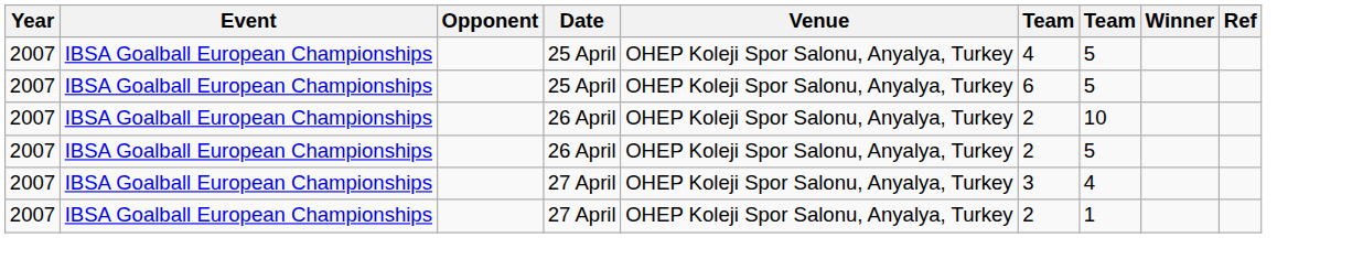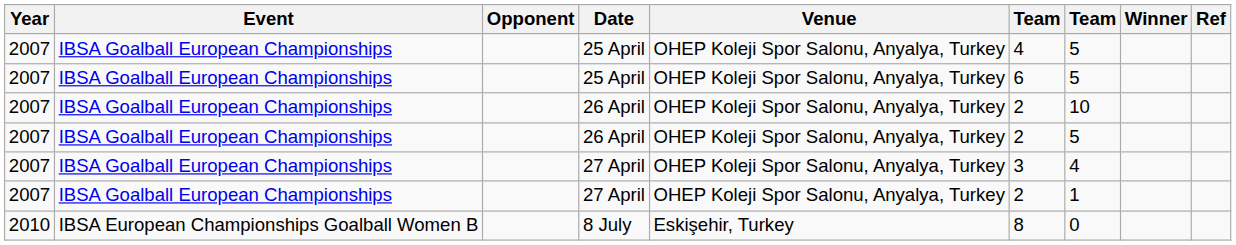 <table class="wikitable">
 <tr>
 <th>Year</th>
 <th>Event</th>
 <th>Opponent</th>
 <th>Date</th>
 <th>Venue</th>
 <th>Team</th>
 <th>Team</th>
 <th>Winner</th>
 <th>Ref</th>
 </tr>
 <tr --->
 <td>2007</td>
 <td><a href='#'>IBSA Goalball European Championships</a></td>
 <td></td>
 <td>25 April</td>
 <td>OHEP Koleji Spor Salonu, Anyalya, Turkey</td>
 <td>4</td>
 <td>5</td>
 <td></td>
 <td></td>
 </tr>
 <tr --->
 <td>2007</td>
 <td><a href='#'>IBSA Goalball European Championships</a></td>
 <td></td>
 <td>25 April</td>
 <td>OHEP Koleji Spor Salonu, Anyalya, Turkey</td>
 <td>6</td>
 <td>5</td>
 <td></td>
 <td></td>
 </tr>
 <tr --->
 <td>2007</td>
 <td><a href='#'>IBSA Goalball European Championships</a></td>
 <td></td>
 <td>26 April</td>
 <td>OHEP Koleji Spor Salonu, Anyalya, Turkey</td>
 <td>2</td>
 <td>10</td>
 <td></td>
 <td></td>
 </tr>
 <tr --->
 <td>2007</td>
 <td><a href='#'>IBSA Goalball European Championships</a></td>
 <td></td>
 <td>26 April</td>
 <td>OHEP Koleji Spor Salonu, Anyalya, Turkey</td>
 <td>2</td>
 <td>5</td>
 <td></td>
 <td></td>
 </tr>
 <tr --->
 <td>2007</td>
 <td><a href='#'>IBSA Goalball European Championships</a></td>
 <td></td>
 <td>27 April</td>
 <td>OHEP Koleji Spor Salonu, Anyalya, Turkey</td>
 <td>3</td>
 <td>4</td>
 <td></td>
 <td></td>
 </tr>
 <tr --->
 <td>2007</td>
 <td><a href='#'>IBSA Goalball European Championships</a></td>
 <td></td>
 <td>27 April</td>
 <td>OHEP Koleji Spor Salonu, Anyalya, Turkey</td>
 <td>2</td>
 <td>1</td>
 <td></td>
 <td></td>
 </tr>
+<tr --->
+<td>2010</td>
+<td>IBSA European Championships Goalball Women B</td>
+<td></td>
+<td>8 July</td>
+<td>Eskişehir, Turkey</td>
+<td>8</td>
+<td>0</td>
+<td></td>
+<td></td>
+</tr>
 </table>
